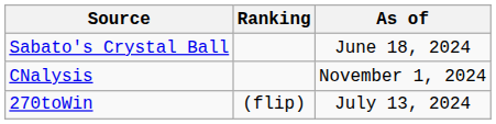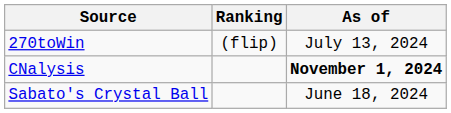 <table class="wikitable" style="text-align:center">
 <tr>
 <th>Source</th>
 <th>Ranking</th>
 <th>As of</th>
 </tr>
 <tr>
+<td align="left"><a href='#'>270toWin</a></td>
+<td> (flip)</td>
+<td>July 13, 2024</td>
+</tr>
+<tr>
+<td align="left"><a href='#'>CNalysis</a></td>
+<td></td>
+<td><strong>November 1, 2024</strong></td>
+</tr>
+<tr>
 <td align="left"><a href='#'>Sabato's Crystal Ball</a></td>
 <td></td>
 <td>June 18, 2024</td>
 </tr>
-<tr>
-<td align="left"><a href='#'>CNalysis</a></td>
-<td></td>
-<td>November 1, 2024</td>
-</tr>
-<tr>
-<td align="left"><a href='#'>270toWin</a></td>
-<td> (flip)</td>
-<td>July 13, 2024</td>
-</tr>
 </table>
